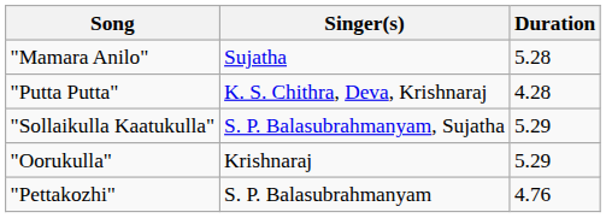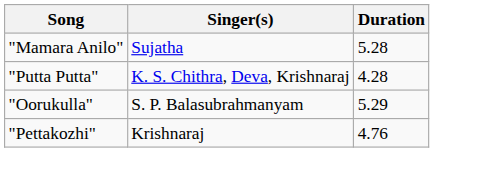 <table class="wikitable" style="font-size:95%;">
 <tr>
 <th>Song</th>
 <th>Singer(s)</th>
 <th>Duration</th>
 </tr>
 <tr>
 <td>"Mamara Anilo"</td>
 <td><a href='#'>Sujatha</a></td>
 <td>5.28</td>
 </tr>
 <tr>
 <td>"Putta Putta"</td>
 <td><a href='#'>K. S. Chithra</a>, <a href='#'>Deva</a>, Krishnaraj</td>
 <td>4.28</td>
 </tr>
 <tr>
-<td>"Sollaikulla Kaatukulla"</td>
-<td><a href='#'>S. P. Balasubrahmanyam</a>, Sujatha</td>
-<td>5.29</td>
-</tr>
-<tr>
 <td>"Oorukulla"</td>
-<td>Krishnaraj</td>
+<td>S. P. Balasubrahmanyam</td>
 <td>5.29</td>
 </tr>
 <tr>
 <td>"Pettakozhi"</td>
-<td>S. P. Balasubrahmanyam</td>
+<td>Krishnaraj</td>
 <td>4.76</td>
 </tr>
 </table>
